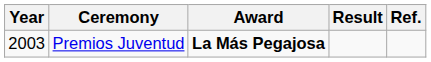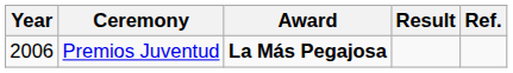 <table class="wikitable">
 <tr>
 <th align="left">Year</th>
 <th align="left">Ceremony</th>
 <th align="left">Award</th>
 <th align="left">Result</th>
 <th>Ref.</th>
 </tr>
 <tr>
-<td align="left">2003</td>
+<td align="left">2006</td>
 <td align="left"><a href='#'>Premios Juventud</a></td>
 <td align="left"><strong>La Más Pegajosa</strong></td>
 <td></td>
 <td></td>
 </tr>
 </table>
